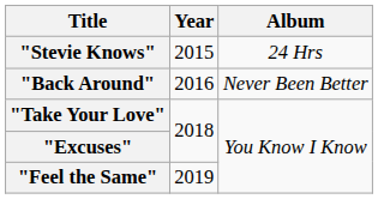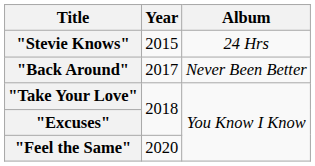 <table class="wikitable plainrowheaders" style="text-align:center;">
 <tr>
 <th scope="col">Title</th>
 <th scope="col">Year</th>
 <th scope="col">Album</th>
 </tr>
 <tr>
 <th scope="row">"Stevie Knows"</th>
 <td>2015</td>
 <td><em>24 Hrs</em></td>
 </tr>
 <tr>
 <th scope="row">"Back Around"</th>
-<td>2016</td>
+<td>2017</td>
 <td><em>Never Been Better</em></td>
 </tr>
 <tr>
 <th scope="row">"Take Your Love"</th>
 <td rowspan="2">2018</td>
 <td rowspan="3"><em>You Know I Know</em></td>
 </tr>
 <tr>
 <th scope="row">"Excuses"</th>
 </tr>
 <tr>
 <th scope="row">"Feel the Same"</th>
-<td>2019</td>
+<td>2020</td>
 </tr>
 </table>
